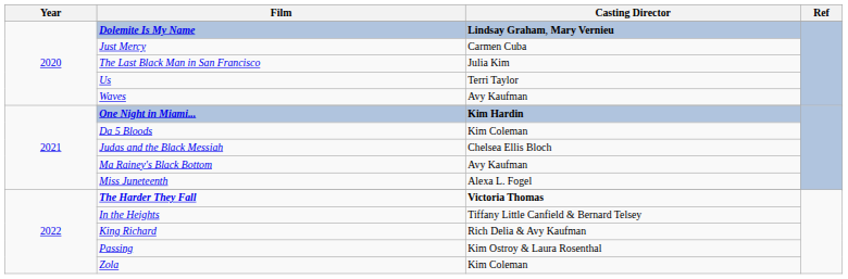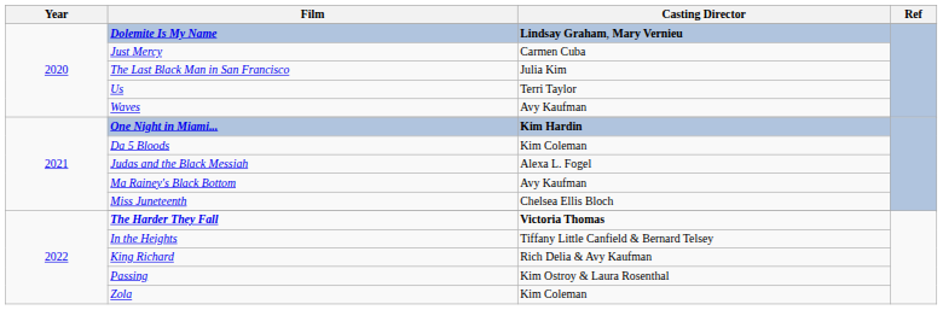 <table class="wikitable" style="width:100%;">
 <tr style="background:#bebebe;">
 <th style="width:11%;">Year</th>
 <th style="width:44%;">Film</th>
 <th style="width:40%;">Casting Director</th>
 <th style="width:5%;">Ref</th>
 </tr>
 <tr>
 <td rowspan="6" align="center"><a href='#'>2020</a></td>
 </tr>
 <tr style="background:#B0C4DE">
 <td><strong><em><a href='#'>Dolemite Is My Name</a></em></strong></td>
 <td><strong>Lindsay Graham</strong>, <strong>Mary Vernieu</strong></td>
 <td rowspan="6" align="center"></td>
 </tr>
 <tr>
 <td><em><a href='#'>Just Mercy</a></em></td>
 <td>Carmen Cuba</td>
 </tr>
 <tr>
 <td><em><a href='#'>The Last Black Man in San Francisco</a></em></td>
 <td>Julia Kim</td>
 </tr>
 <tr>
 <td><em><a href='#'>Us</a></em></td>
 <td>Terri Taylor</td>
 </tr>
 <tr>
 <td><em><a href='#'>Waves</a></em></td>
 <td>Avy Kaufman</td>
 </tr>
 <tr>
 <td rowspan="6" align="center"><a href='#'>2021</a></td>
 </tr>
 <tr style="background:#B0C4DE">
 <td><strong><em><a href='#'>One Night in Miami...</a></em></strong></td>
 <td><strong>Kim Hardin</strong></td>
 <td rowspan="6" align="center"></td>
 </tr>
 <tr>
 <td><em><a href='#'>Da 5 Bloods</a></em></td>
 <td>Kim Coleman</td>
 </tr>
 <tr>
 <td><em><a href='#'>Judas and the Black Messiah</a></em></td>
-<td>Chelsea Ellis Bloch</td>
+<td>Alexa L. Fogel</td>
 </tr>
 <tr>
 <td><em><a href='#'>Ma Rainey's Black Bottom</a></em></td>
 <td>Avy Kaufman</td>
 </tr>
 <tr>
 <td><em><a href='#'>Miss Juneteenth</a></em></td>
-<td>Alexa L. Fogel</td>
+<td>Chelsea Ellis Bloch</td>
 </tr>
 <tr>
 <td rowspan="6" align="center"><a href='#'>2022</a></td>
 </tr>
 <tr>
 <td><strong><em><a href='#'>The Harder They Fall</a></em></strong></td>
 <td><strong>Victoria Thomas</strong></td>
 <td rowspan="6" align="center"></td>
 </tr>
 <tr>
 <td><em><a href='#'>In the Heights</a></em></td>
 <td>Tiffany Little Canfield & Bernard Telsey</td>
 </tr>
 <tr>
 <td><em><a href='#'>King Richard</a></em></td>
 <td>Rich Delia & Avy Kaufman</td>
 </tr>
 <tr>
 <td><em><a href='#'>Passing</a></em></td>
 <td>Kim Ostroy & Laura Rosenthal</td>
 </tr>
 <tr>
 <td><em><a href='#'>Zola</a></em></td>
 <td>Kim Coleman</td>
 </tr>
 </table>
